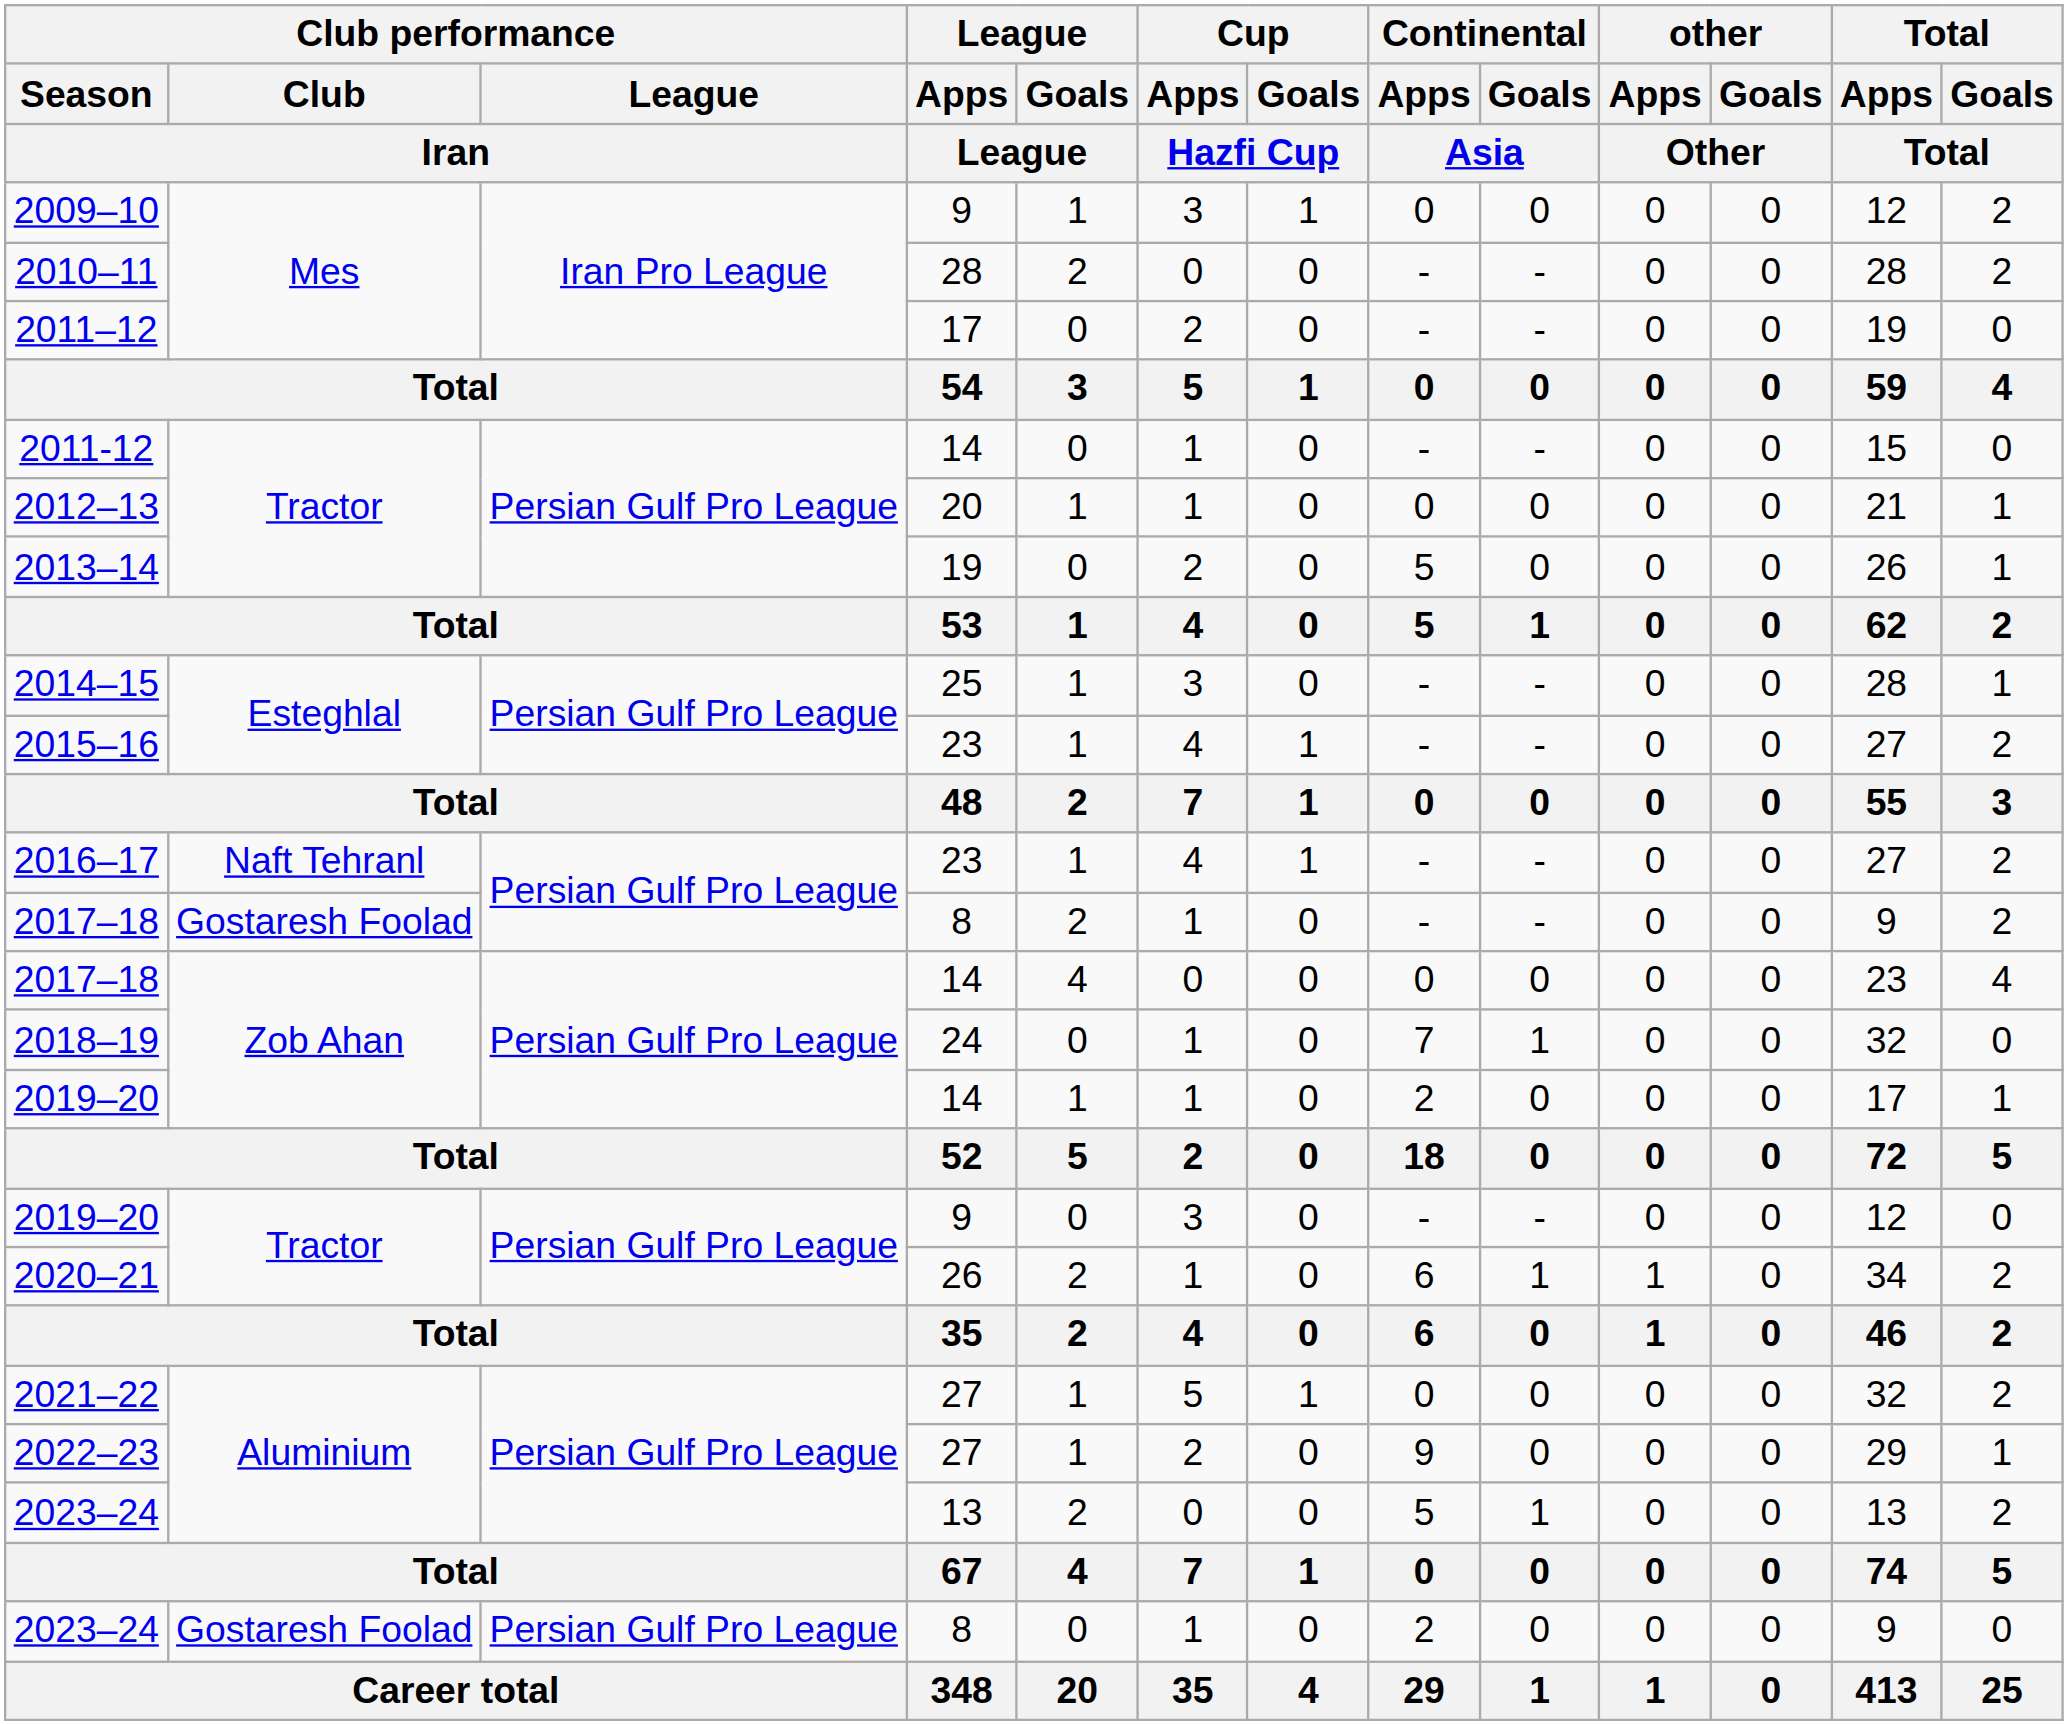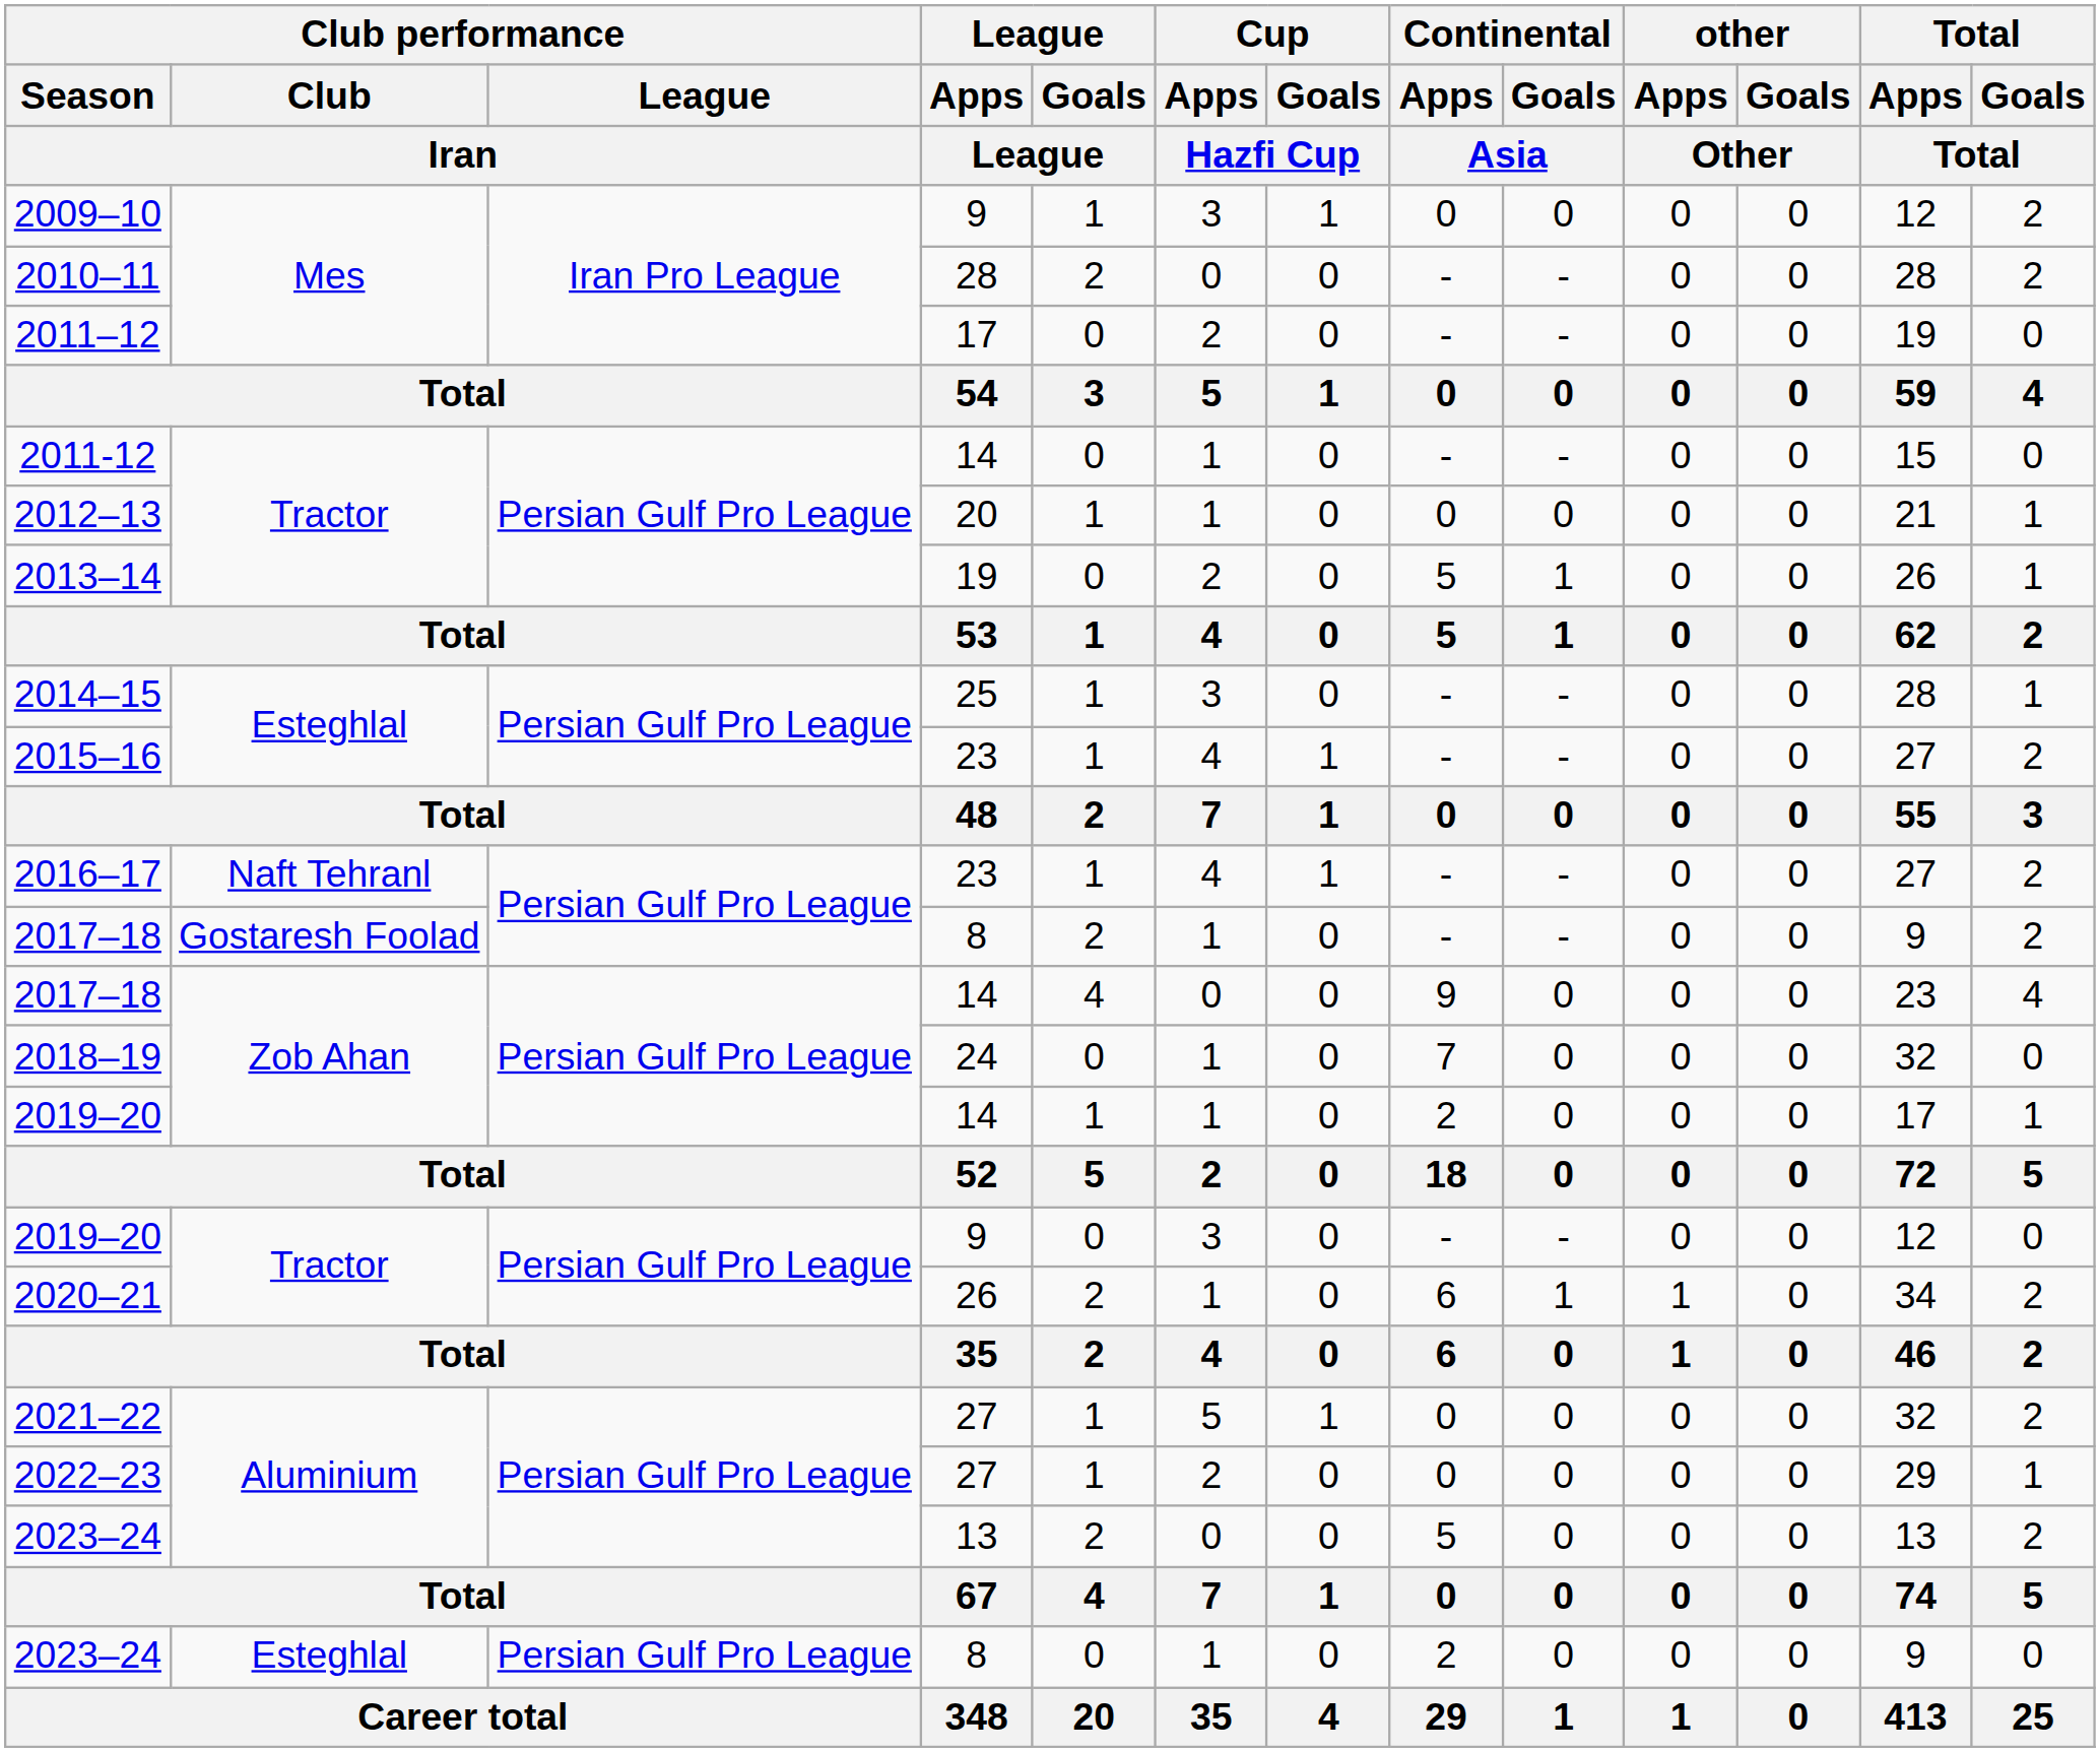 <table class="wikitable" style="text-align:center">
 <tr>
 <th colspan=3>Club performance</th>
 <th colspan=2>League</th>
 <th colspan=2>Cup</th>
 <th colspan=2>Continental</th>
 <th colspan=2>other</th>
 <th colspan=2>Total</th>
 </tr>
 <tr>
 <th>Season</th>
 <th>Club</th>
 <th>League</th>
 <th>Apps</th>
 <th>Goals</th>
 <th>Apps</th>
 <th>Goals</th>
 <th>Apps</th>
 <th>Goals</th>
 <th>Apps</th>
 <th>Goals</th>
 <th>Apps</th>
 <th>Goals</th>
 </tr>
 <tr>
 <th colspan=3>Iran</th>
 <th colspan=2>League</th>
 <th colspan=2><a href='#'>Hazfi Cup</a></th>
 <th colspan=2><a href='#'>Asia</a></th>
 <th colspan=2>Other</th>
 <th colspan=2>Total</th>
 </tr>
 <tr>
 <td><a href='#'>2009–10</a></td>
 <td rowspan="3"><a href='#'>Mes</a></td>
 <td rowspan="3"><a href='#'>Iran Pro League</a></td>
 <td>9</td>
 <td>1</td>
 <td>3</td>
 <td>1</td>
 <td>0</td>
 <td>0</td>
 <td>0</td>
 <td>0</td>
 <td>12</td>
 <td>2</td>
 </tr>
 <tr>
 <td><a href='#'>2010–11</a></td>
 <td>28</td>
 <td>2</td>
 <td>0</td>
 <td>0</td>
 <td>-</td>
 <td>-</td>
 <td>0</td>
 <td>0</td>
 <td>28</td>
 <td>2</td>
 </tr>
 <tr>
 <td rowspan=""><a href='#'>2011–12</a></td>
 <td>17</td>
 <td>0</td>
 <td>2</td>
 <td>0</td>
 <td>-</td>
 <td>-</td>
 <td>0</td>
 <td>0</td>
 <td>19</td>
 <td>0</td>
 </tr>
 <tr>
 <th colspan=3>Total</th>
 <th>54</th>
 <th>3</th>
 <th>5</th>
 <th>1</th>
 <th>0</th>
 <th>0</th>
 <th>0</th>
 <th>0</th>
 <th>59</th>
 <th>4</th>
 </tr>
 <tr>
 <td><a href='#'>2011-12</a></td>
 <td rowspan="3"><a href='#'>Tractor</a></td>
 <td rowspan="3"><a href='#'>Persian Gulf Pro League</a></td>
 <td>14</td>
 <td>0</td>
 <td>1</td>
 <td>0</td>
 <td>-</td>
 <td>-</td>
 <td>0</td>
 <td>0</td>
 <td>15</td>
 <td>0</td>
 </tr>
 <tr>
 <td><a href='#'>2012–13</a></td>
 <td>20</td>
 <td>1</td>
 <td>1</td>
 <td>0</td>
 <td>0</td>
 <td>0</td>
 <td>0</td>
 <td>0</td>
 <td>21</td>
 <td>1</td>
 </tr>
 <tr>
 <td><a href='#'>2013–14</a></td>
 <td>19</td>
 <td>0</td>
 <td>2</td>
 <td>0</td>
 <td>5</td>
-<td>0</td>
+<td>1</td>
 <td>0</td>
 <td>0</td>
 <td>26</td>
 <td>1</td>
 </tr>
 <tr>
 <th colspan=3>Total</th>
 <th>53</th>
 <th>1</th>
 <th>4</th>
 <th>0</th>
 <th>5</th>
 <th>1</th>
 <th>0</th>
 <th>0</th>
 <th>62</th>
 <th>2</th>
 </tr>
 <tr>
 <td><a href='#'>2014–15</a></td>
 <td rowspan="2"><a href='#'>Esteghlal</a></td>
 <td rowspan="2"><a href='#'>Persian Gulf Pro League</a></td>
 <td>25</td>
 <td>1</td>
 <td>3</td>
 <td>0</td>
 <td>-</td>
 <td>-</td>
 <td>0</td>
 <td>0</td>
 <td>28</td>
 <td>1</td>
 </tr>
 <tr>
 <td><a href='#'>2015–16</a></td>
 <td>23</td>
 <td>1</td>
 <td>4</td>
 <td>1</td>
 <td>-</td>
 <td>-</td>
 <td>0</td>
 <td>0</td>
 <td>27</td>
 <td>2</td>
 </tr>
 <tr>
 <th colspan=3>Total</th>
 <th>48</th>
 <th>2</th>
 <th>7</th>
 <th>1</th>
 <th>0</th>
 <th>0</th>
 <th>0</th>
 <th>0</th>
 <th>55</th>
 <th>3</th>
 </tr>
 <tr>
 <td><a href='#'>2016–17</a></td>
 <td rowspan="1"><a href='#'>Naft Tehranl</a></td>
 <td rowspan="2"><a href='#'>Persian Gulf Pro League</a></td>
 <td>23</td>
 <td>1</td>
 <td>4</td>
 <td>1</td>
 <td>-</td>
 <td>-</td>
 <td>0</td>
 <td>0</td>
 <td>27</td>
 <td>2</td>
 </tr>
 <tr>
 <td rowspan="1"><a href='#'>2017–18</a></td>
 <td><a href='#'>Gostaresh Foolad</a></td>
 <td>8</td>
 <td>2</td>
 <td>1</td>
 <td>0</td>
 <td>-</td>
 <td>-</td>
 <td>0</td>
 <td>0</td>
 <td>9</td>
 <td>2</td>
 </tr>
 <tr>
 <td><a href='#'>2017–18</a></td>
 <td rowspan="3"><a href='#'>Zob Ahan</a></td>
 <td rowspan="3"><a href='#'>Persian Gulf Pro League</a></td>
 <td>14</td>
 <td>4</td>
 <td>0</td>
 <td>0</td>
-<td>0</td>
+<td>9</td>
 <td>0</td>
 <td>0</td>
 <td>0</td>
 <td>23</td>
 <td>4</td>
 </tr>
 <tr>
 <td><a href='#'>2018–19</a></td>
 <td>24</td>
 <td>0</td>
 <td>1</td>
 <td>0</td>
 <td>7</td>
-<td>1</td>
+<td>0</td>
 <td>0</td>
 <td>0</td>
 <td>32</td>
 <td>0</td>
 </tr>
 <tr>
 <td rowspan="1"><a href='#'>2019–20</a></td>
 <td>14</td>
 <td>1</td>
 <td>1</td>
 <td>0</td>
 <td>2</td>
 <td>0</td>
 <td>0</td>
 <td>0</td>
 <td>17</td>
 <td>1</td>
 </tr>
 <tr>
 <th colspan=3>Total</th>
 <th>52</th>
 <th>5</th>
 <th>2</th>
 <th>0</th>
 <th>18</th>
 <th>0</th>
 <th>0</th>
 <th>0</th>
 <th>72</th>
 <th>5</th>
 </tr>
 <tr>
 <td><a href='#'>2019–20</a></td>
 <td rowspan="2"><a href='#'>Tractor</a></td>
 <td rowspan="2"><a href='#'>Persian Gulf Pro League</a></td>
 <td>9</td>
 <td>0</td>
 <td>3</td>
 <td>0</td>
 <td>-</td>
 <td>-</td>
 <td>0</td>
 <td>0</td>
 <td>12</td>
 <td>0</td>
 </tr>
 <tr>
 <td><a href='#'>2020–21</a></td>
 <td>26</td>
 <td>2</td>
 <td>1</td>
 <td>0</td>
 <td>6</td>
 <td>1</td>
 <td>1</td>
 <td>0</td>
 <td>34</td>
 <td>2</td>
 </tr>
 <tr>
 <th colspan=3>Total</th>
 <th>35</th>
 <th>2</th>
 <th>4</th>
 <th>0</th>
 <th>6</th>
 <th>0</th>
 <th>1</th>
 <th>0</th>
 <th>46</th>
 <th>2</th>
 </tr>
 <tr>
 <td><a href='#'>2021–22</a></td>
 <td rowspan="3"><a href='#'>Aluminium</a></td>
 <td rowspan="3"><a href='#'>Persian Gulf Pro League</a></td>
 <td>27</td>
 <td>1</td>
 <td>5</td>
 <td>1</td>
 <td>0</td>
 <td>0</td>
 <td>0</td>
 <td>0</td>
 <td>32</td>
 <td>2</td>
 </tr>
 <tr>
 <td><a href='#'>2022–23</a></td>
 <td>27</td>
 <td>1</td>
 <td>2</td>
 <td>0</td>
-<td>9</td>
+<td>0</td>
 <td>0</td>
 <td>0</td>
 <td>0</td>
 <td>29</td>
 <td>1</td>
 </tr>
 <tr>
 <td><a href='#'>2023–24</a></td>
 <td>13</td>
 <td>2</td>
 <td>0</td>
 <td>0</td>
 <td>5</td>
-<td>1</td>
+<td>0</td>
 <td>0</td>
 <td>0</td>
 <td>13</td>
 <td>2</td>
 </tr>
 <tr>
 <th colspan=3>Total</th>
 <th>67</th>
 <th>4</th>
 <th>7</th>
 <th>1</th>
 <th>0</th>
 <th>0</th>
 <th>0</th>
 <th>0</th>
 <th>74</th>
 <th>5</th>
 </tr>
 <tr>
 <td><a href='#'>2023–24</a></td>
-<td><a href='#'>Gostaresh Foolad</a></td>
+<td><a href='#'>Esteghlal</a></td>
 <td><a href='#'>Persian Gulf Pro League</a></td>
 <td>8</td>
 <td>0</td>
 <td>1</td>
 <td>0</td>
 <td>2</td>
 <td>0</td>
 <td>0</td>
 <td>0</td>
 <td>9</td>
 <td>0</td>
 </tr>
 <tr>
 <th colspan=3>Career total</th>
 <th>348</th>
 <th>20</th>
 <th>35</th>
 <th>4</th>
 <th>29</th>
 <th>1</th>
 <th>1</th>
 <th>0</th>
 <th>413</th>
 <th>25</th>
 </tr>
 <tr>
 </tr>
 </table>
